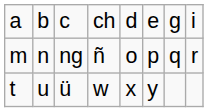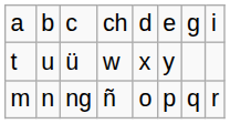 <table class="wikitable">
 <tr>
 <td>a</td>
 <td>b</td>
 <td>c</td>
 <td>ch</td>
 <td>d</td>
 <td>e</td>
 <td>g</td>
 <td>i</td>
 </tr>
 <tr>
+<td>t</td>
+<td>u</td>
+<td>ü</td>
+<td>w</td>
+<td>x</td>
+<td>y</td>
+<td></td>
+<td></td>
+</tr>
+<tr>
 <td>m</td>
 <td>n</td>
 <td>ng</td>
 <td>ñ</td>
 <td>o</td>
 <td>p</td>
 <td>q</td>
 <td>r</td>
 </tr>
-<tr>
-<td>t</td>
-<td>u</td>
-<td>ü</td>
-<td>w</td>
-<td>x</td>
-<td>y</td>
-<td></td>
-<td></td>
-</tr>
 </table>
